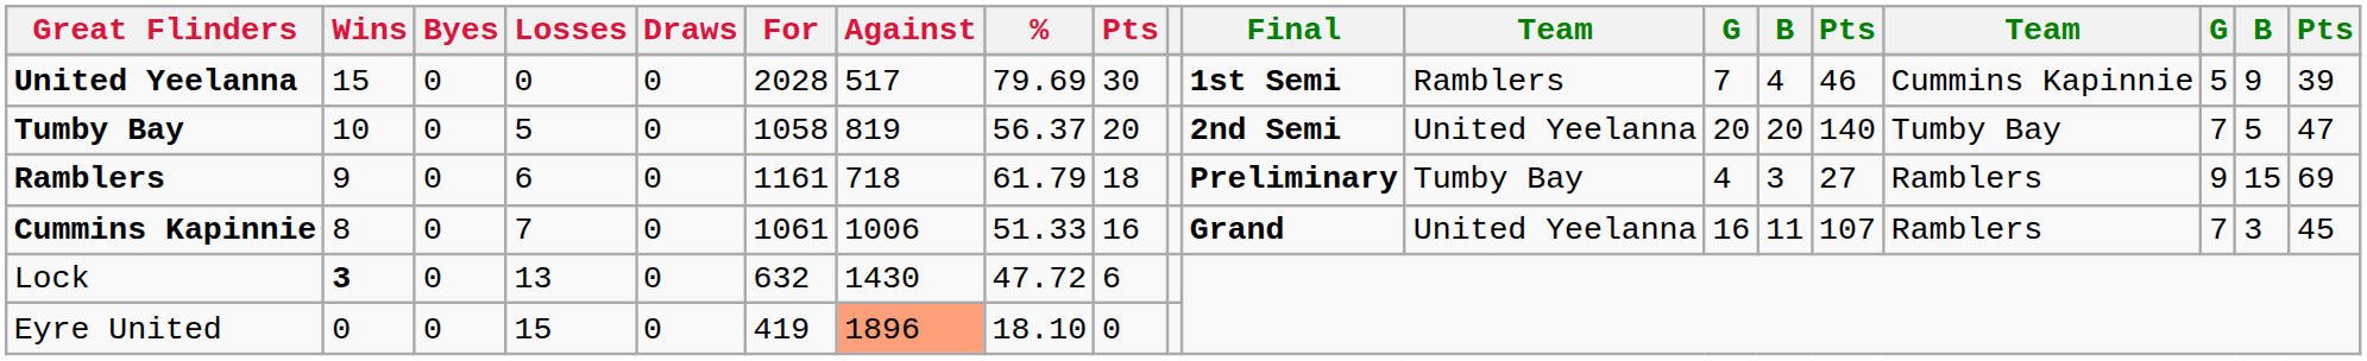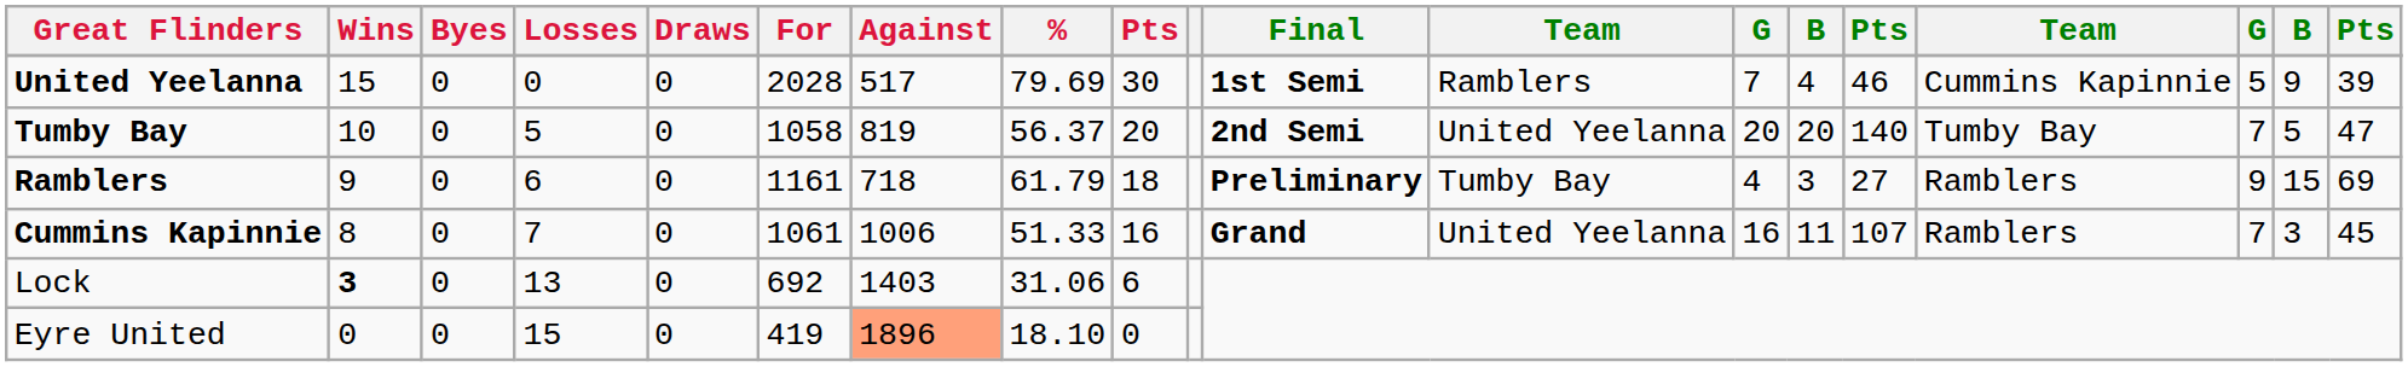 <table style="font-size: 85%; text-align: left;" class="wikitable">
 <tr>
 <th style="color:crimson">Great Flinders</th>
 <th style="color:crimson">Wins</th>
 <th style="color:crimson">Byes</th>
 <th style="color:crimson">Losses</th>
 <th style="color:crimson">Draws</th>
 <th style="color:crimson">For</th>
 <th style="color:crimson">Against</th>
 <th style="color:crimson">%</th>
 <th style="color:crimson">Pts</th>
 <th></th>
 <th style="color:green">Final</th>
 <th style="color:green">Team</th>
 <th style="color:green">G</th>
 <th style="color:green">B</th>
 <th style="color:green">Pts</th>
 <th style="color:green">Team</th>
 <th style="color:green">G</th>
 <th style="color:green">B</th>
 <th style="color:green">Pts</th>
 </tr>
 <tr>
 </tr>
 <tr>
 </tr>
 <tr>
 <td><strong>	United Yeelanna	</strong></td>
 <td>15</td>
 <td>0</td>
 <td>0</td>
 <td>0</td>
 <td>2028</td>
 <td>517</td>
 <td>79.69</td>
 <td>30</td>
 <td></td>
 <td><strong>1st Semi</strong></td>
 <td>Ramblers</td>
 <td>7</td>
 <td>4</td>
 <td>46</td>
 <td>Cummins Kapinnie</td>
 <td>5</td>
 <td>9</td>
 <td>39</td>
 </tr>
 <tr>
 <td><strong>	Tumby Bay	</strong></td>
 <td>10</td>
 <td>0</td>
 <td>5</td>
 <td>0</td>
 <td>1058</td>
 <td>819</td>
 <td>56.37</td>
 <td>20</td>
 <td></td>
 <td><strong>2nd Semi</strong></td>
 <td>United Yeelanna</td>
 <td>20</td>
 <td>20</td>
 <td>140</td>
 <td>Tumby Bay</td>
 <td>7</td>
 <td>5</td>
 <td>47</td>
 </tr>
 <tr>
 <td><strong>	Ramblers	</strong></td>
 <td>9</td>
 <td>0</td>
 <td>6</td>
 <td>0</td>
 <td>1161</td>
 <td>718</td>
 <td>61.79</td>
 <td>18</td>
 <td></td>
 <td><strong>Preliminary</strong></td>
 <td>Tumby Bay</td>
 <td>4</td>
 <td>3</td>
 <td>27</td>
 <td>Ramblers</td>
 <td>9</td>
 <td>15</td>
 <td>69</td>
 </tr>
 <tr>
 <td><strong>	Cummins Kapinnie	</strong></td>
 <td>8</td>
 <td>0</td>
 <td>7</td>
 <td>0</td>
 <td>1061</td>
 <td>1006</td>
 <td>51.33</td>
 <td>16</td>
 <td></td>
 <td><strong>Grand</strong></td>
 <td>United Yeelanna</td>
 <td>16</td>
 <td>11</td>
 <td>107</td>
 <td>Ramblers</td>
 <td>7</td>
 <td>3</td>
 <td>45</td>
 </tr>
 <tr>
 <td>Lock</td>
 <td><strong>3</strong></td>
 <td>0</td>
 <td>13</td>
 <td>0</td>
-<td>632</td>
-<td>1430</td>
-<td>47.72</td>
+<td>692</td>
+<td>1403</td>
+<td>31.06</td>
 <td>6</td>
 <td></td>
 </tr>
 <tr>
 <td>Eyre United</td>
 <td>0</td>
 <td>0</td>
 <td>15</td>
 <td>0</td>
 <td>419</td>
 <td style="background: lightsalmon;">1896</td>
 <td>18.10</td>
 <td>0</td>
 <td></td>
 </tr>
 </table>
